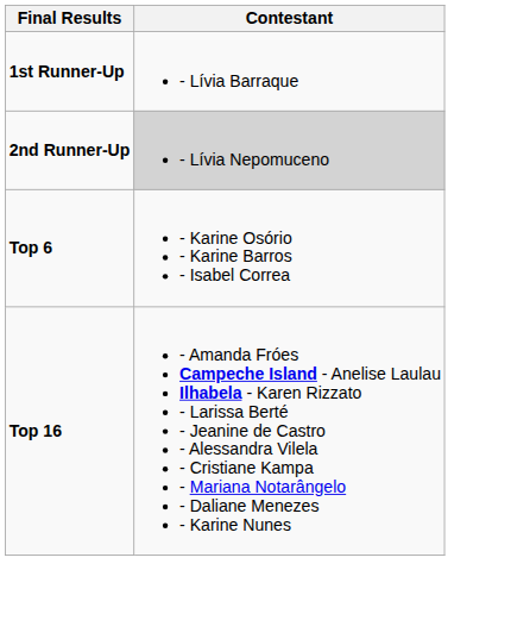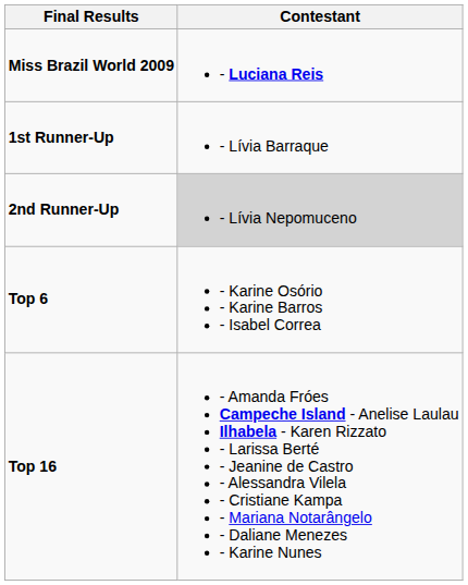 <table class="wikitable">
 <tr>
 <th>Final Results</th>
 <th>Contestant</th>
+</tr>
+<tr>
+<td><strong>Miss Brazil World 2009</strong></td>
+<td><br><ul><li><strong></strong> - <strong><a href='#'>Luciana Reis</a></strong></li></ul></td>
 </tr>
 <tr>
 <td><strong>1st Runner-Up</strong></td>
 <td><br><ul><li><strong></strong> - Lívia Barraque</li></ul></td>
 </tr>
 <tr>
 <td><strong>2nd Runner-Up</strong></td>
 <td style="background: lightgrey;"><br><ul><li><strong></strong> - Lívia Nepomuceno</li></ul></td>
 </tr>
 <tr>
 <td><strong>Top 6</strong></td>
 <td><br><ul><li><strong></strong> - Karine Osório</li><li><strong></strong> - Karine Barros</li><li><strong></strong> - Isabel Correa</li></ul></td>
 </tr>
 <tr>
 <td><strong>Top 16</strong></td>
 <td><br><ul><li><strong></strong> - Amanda Fróes</li><li><strong> <a href='#'>Campeche Island</a></strong> - Anelise Laulau</li><li><strong> <a href='#'>Ilhabela</a></strong> - Karen Rizzato</li><li><strong></strong> - Larissa Berté</li><li><strong></strong> - Jeanine de Castro</li><li><strong></strong> - Alessandra Vilela</li><li><strong></strong> - Cristiane Kampa</li><li><strong></strong> - <a href='#'>Mariana Notarângelo</a></li><li><strong></strong> - Daliane Menezes</li><li><strong></strong> - Karine Nunes</li></ul></td>
 </tr>
 </table>
